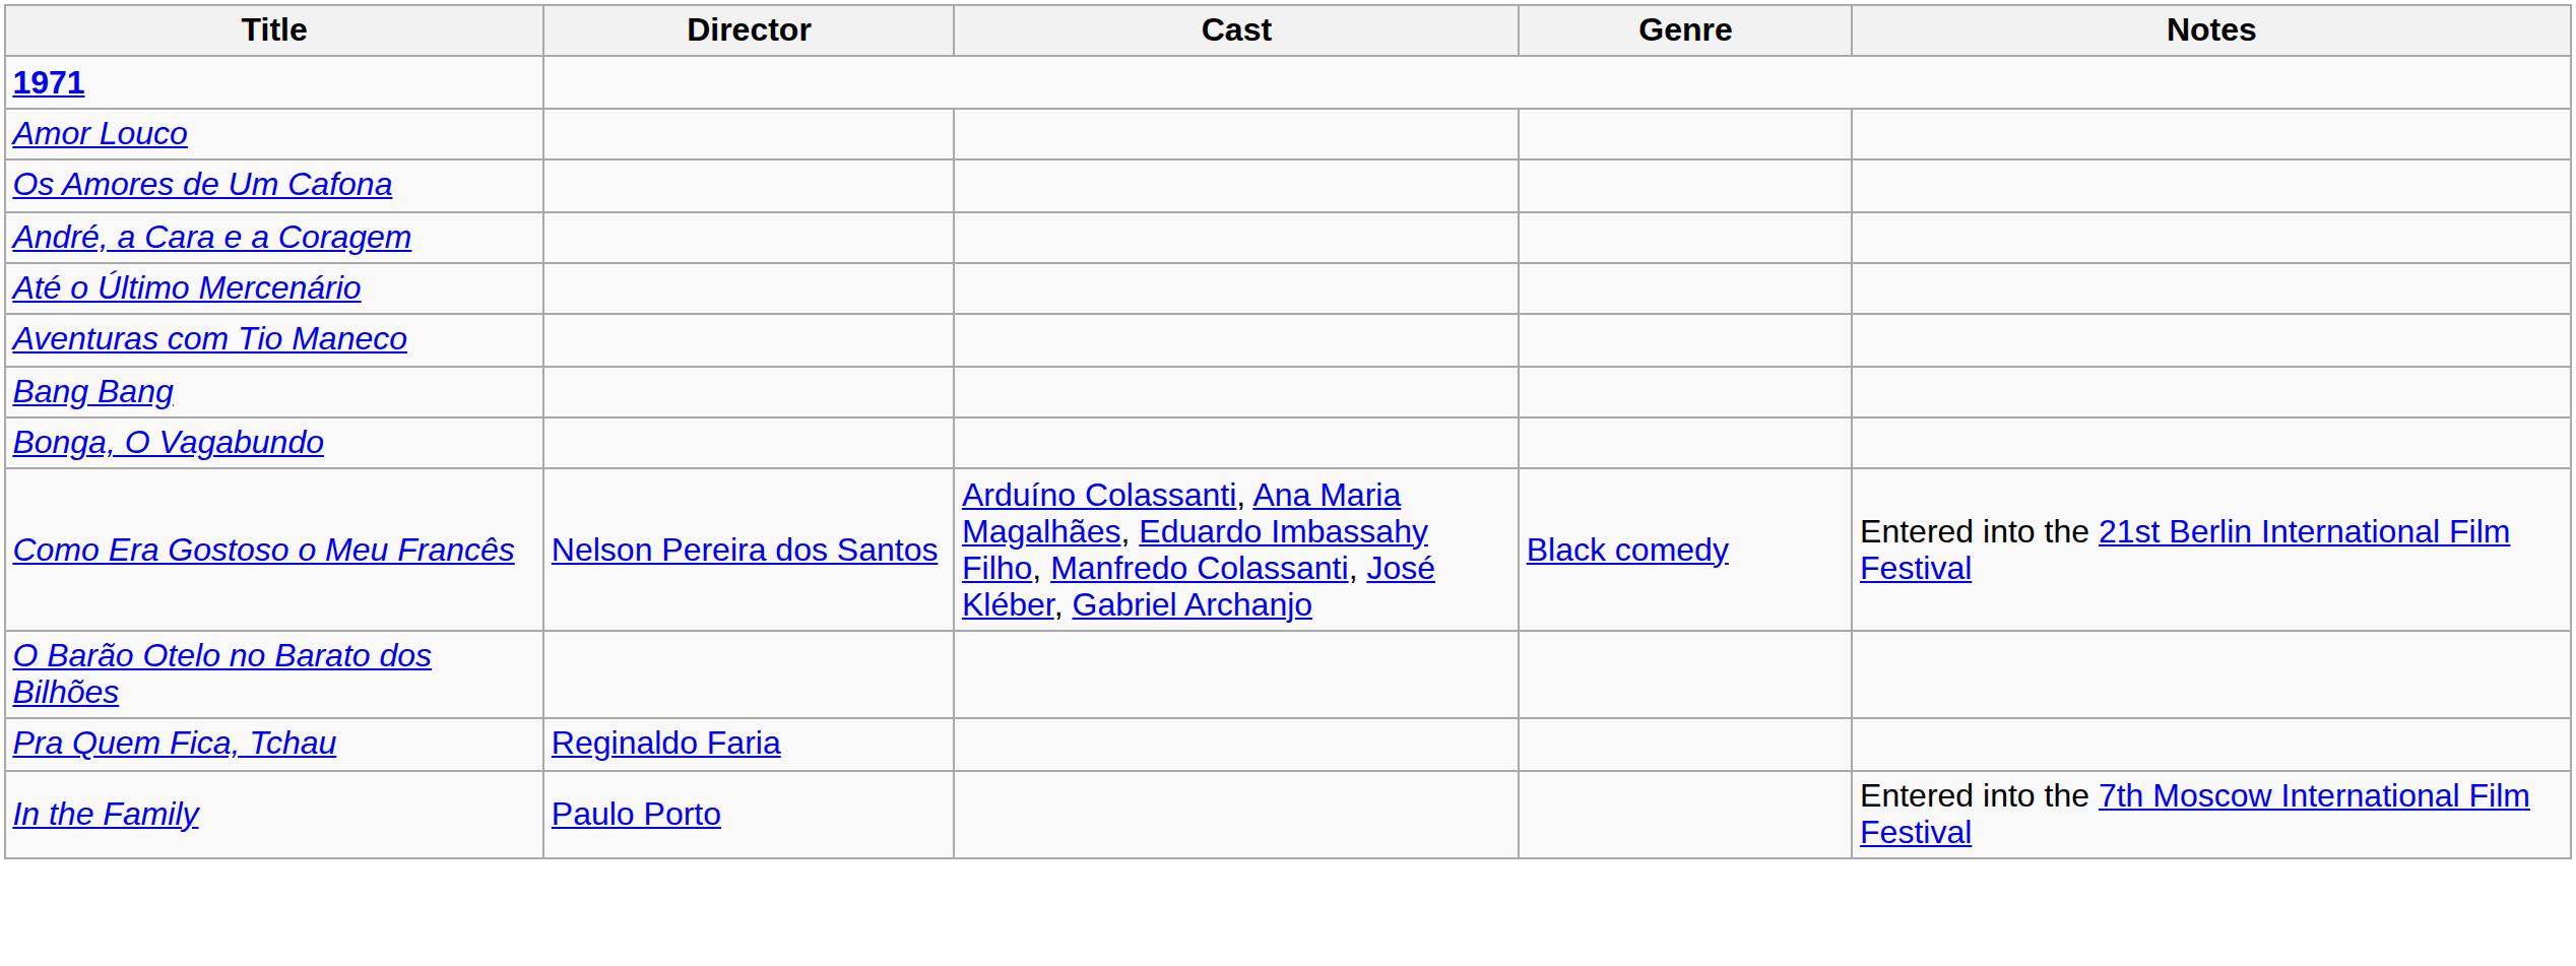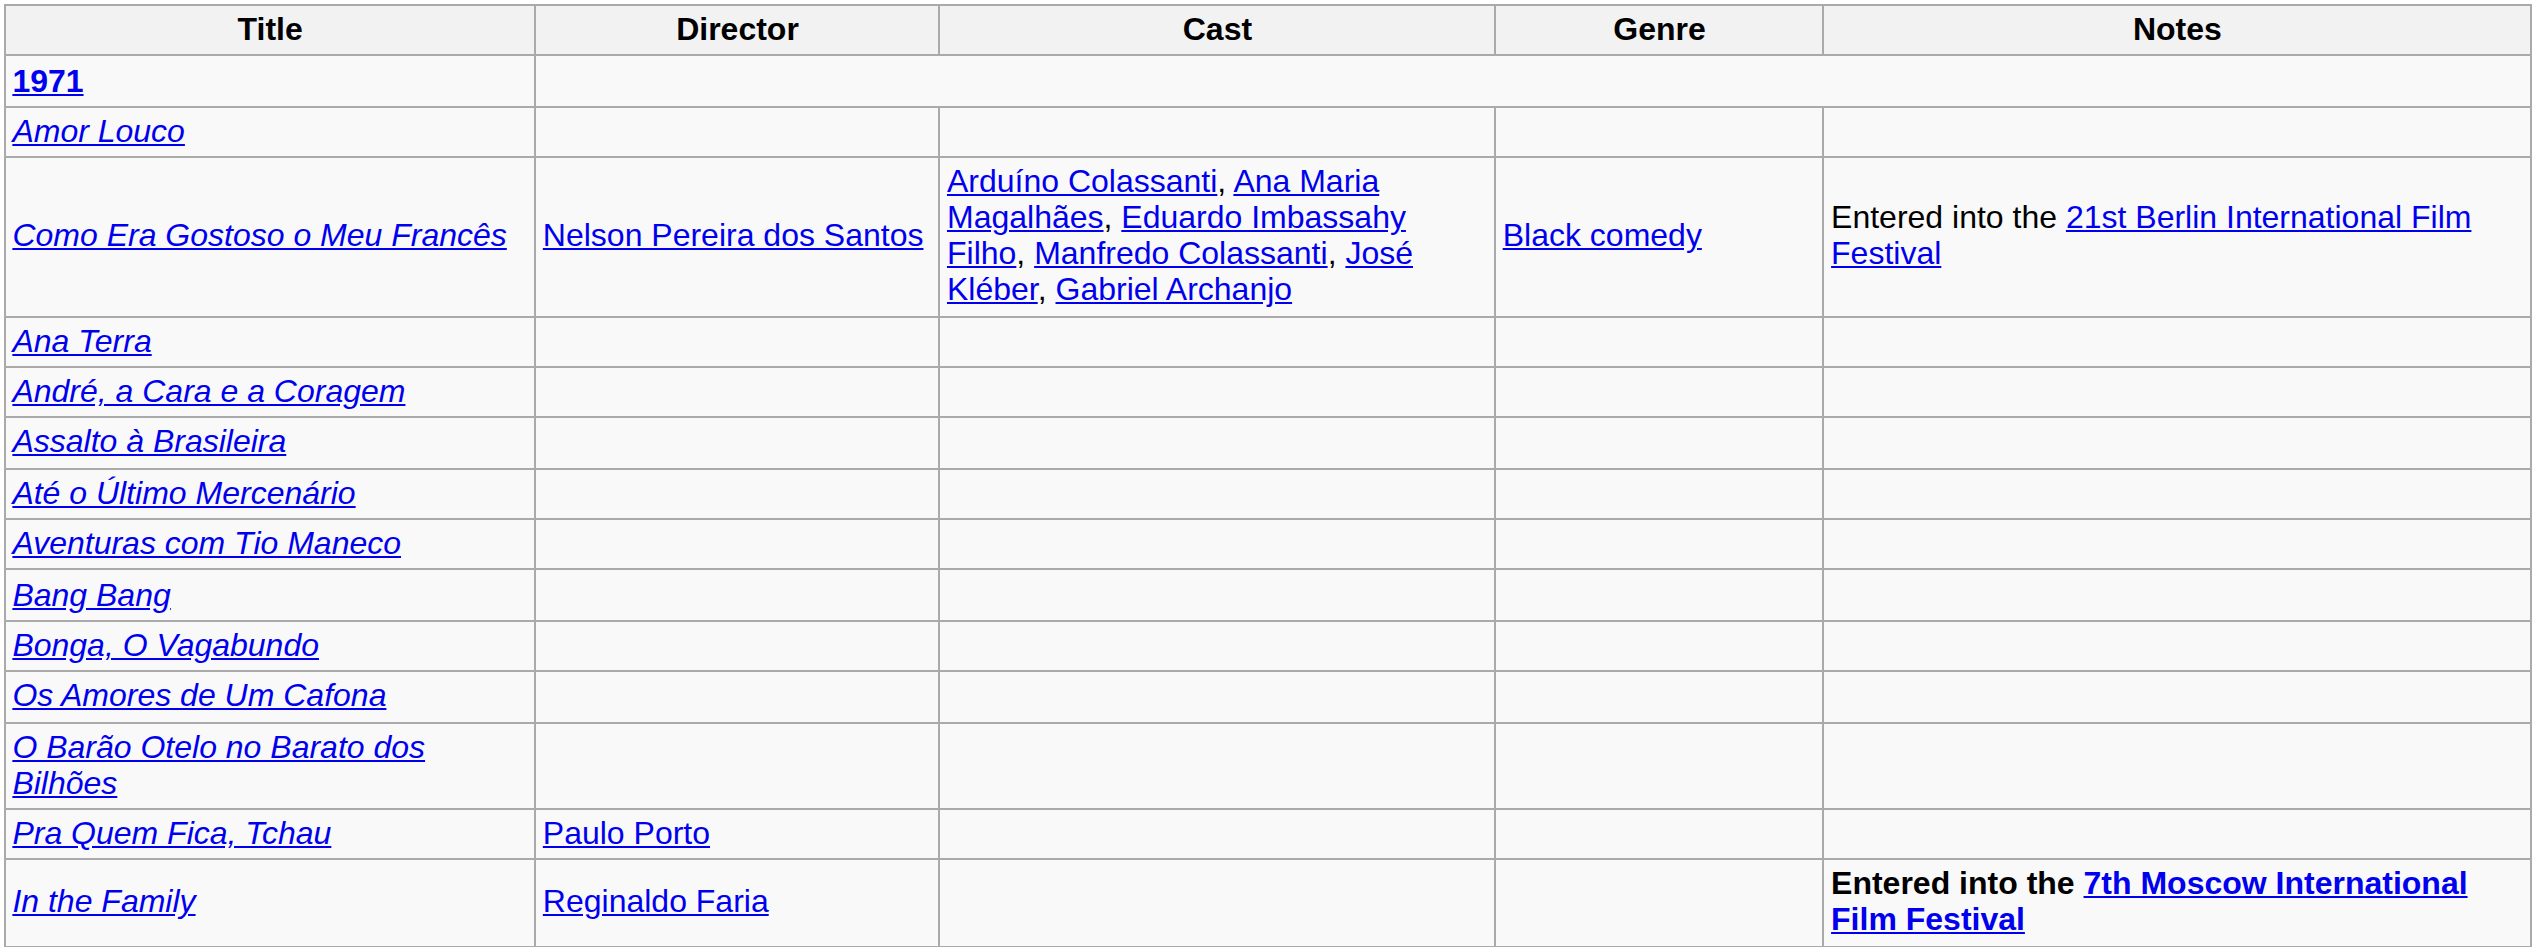 <table class="wikitable" width= "100%">
 <tr>
 <th width=21%>Title</th>
 <th width=16%>Director</th>
 <th width=22%>Cast</th>
 <th width=13%>Genre</th>
 <th width=28%>Notes</th>
 </tr>
 <tr>
 <td><strong><a href='#'>1971</a></strong></td>
 </tr>
 <tr>
 <td><em><a href='#'>Amor Louco</a></em></td>
 <td></td>
 <td></td>
 <td></td>
 <td></td>
 </tr>
 <tr>
-<td><em><a href='#'>Os Amores de Um Cafona</a></em></td>
+<td><em><a href='#'>Como Era Gostoso o Meu Francês</a></em></td>
+<td><a href='#'>Nelson Pereira dos Santos</a></td>
+<td><a href='#'>Arduíno Colassanti</a>, <a href='#'>Ana Maria Magalhães</a>, <a href='#'>Eduardo Imbassahy Filho</a>, <a href='#'>Manfredo Colassanti</a>, <a href='#'>José Kléber</a>, <a href='#'>Gabriel Archanjo</a></td>
+<td><a href='#'>Black comedy</a></td>
+<td>Entered into the <a href='#'>21st Berlin International Film Festival</a></td>
+</tr>
+<tr>
+<td><em><a href='#'>Ana Terra</a></em></td>
 <td></td>
 <td></td>
 <td></td>
 <td></td>
 </tr>
 <tr>
 <td><em><a href='#'>André, a Cara e a Coragem</a></em></td>
+<td></td>
+<td></td>
+<td></td>
+<td></td>
+</tr>
+<tr>
+<td><em><a href='#'>Assalto à Brasileira</a></em></td>
 <td></td>
 <td></td>
 <td></td>
 <td></td>
 </tr>
 <tr>
 <td><em><a href='#'>Até o Último Mercenário</a></em></td>
 <td></td>
 <td></td>
 <td></td>
 <td></td>
 </tr>
 <tr>
 <td><em><a href='#'>Aventuras com Tio Maneco</a></em></td>
 <td></td>
 <td></td>
 <td></td>
 <td></td>
 </tr>
 <tr>
 <td><em><a href='#'>Bang Bang</a></em></td>
 <td></td>
 <td></td>
 <td></td>
 <td></td>
 </tr>
 <tr>
 <td><em><a href='#'>Bonga, O Vagabundo</a></em></td>
 <td></td>
 <td></td>
 <td></td>
 <td></td>
 </tr>
 <tr>
-<td><em><a href='#'>Como Era Gostoso o Meu Francês</a></em></td>
-<td><a href='#'>Nelson Pereira dos Santos</a></td>
-<td><a href='#'>Arduíno Colassanti</a>, <a href='#'>Ana Maria Magalhães</a>, <a href='#'>Eduardo Imbassahy Filho</a>, <a href='#'>Manfredo Colassanti</a>, <a href='#'>José Kléber</a>, <a href='#'>Gabriel Archanjo</a></td>
-<td><a href='#'>Black comedy</a></td>
-<td>Entered into the <a href='#'>21st Berlin International Film Festival</a></td>
+<td><em><a href='#'>Os Amores de Um Cafona</a></em></td>
+<td></td>
+<td></td>
+<td></td>
+<td></td>
 </tr>
 <tr>
 <td><em><a href='#'>O Barão Otelo no Barato dos Bilhões</a></em></td>
 <td></td>
 <td></td>
 <td></td>
 <td></td>
 </tr>
 <tr>
 <td><em><a href='#'>Pra Quem Fica, Tchau</a></em></td>
-<td><a href='#'>Reginaldo Faria</a></td>
+<td><a href='#'>Paulo Porto</a></td>
 <td></td>
 <td></td>
 <td></td>
 </tr>
 <tr>
 <td><em><a href='#'>In the Family</a></em></td>
-<td><a href='#'>Paulo Porto</a></td>
+<td><a href='#'>Reginaldo Faria</a></td>
 <td></td>
 <td></td>
-<td>Entered into the <a href='#'>7th Moscow International Film Festival</a></td>
+<td><strong>Entered into the <a href='#'>7th Moscow International Film Festival</a></strong></td>
 </tr>
 <tr>
 </tr>
 </table>
